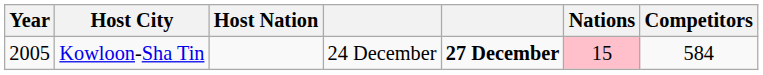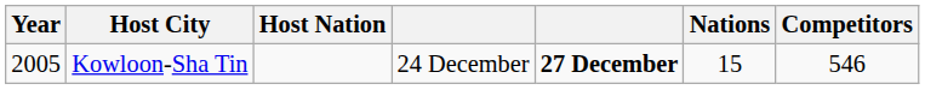 <table class="wikitable" style="text-align:center;">
 <tr>
 <th>Year</th>
 <th>Host City</th>
 <th>Host Nation</th>
 <th></th>
 <th></th>
 <th>Nations</th>
 <th>Competitors</th>
 </tr>
 <tr>
 <td>2005</td>
 <td align=left><a href='#'>Kowloon</a>-<a href='#'>Sha Tin</a></td>
 <td align=left></td>
 <td align=left>24 December</td>
 <td align=left><strong>27 December</strong></td>
-<td style="background: pink;">15</td>
-<td>584</td>
+<td>15</td>
+<td>546</td>
 </tr>
 </table>
